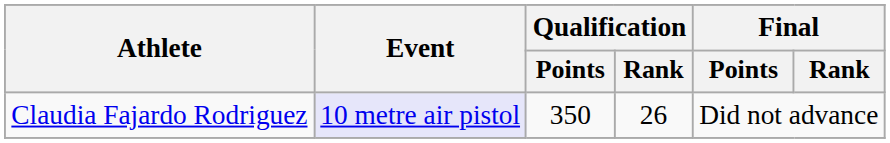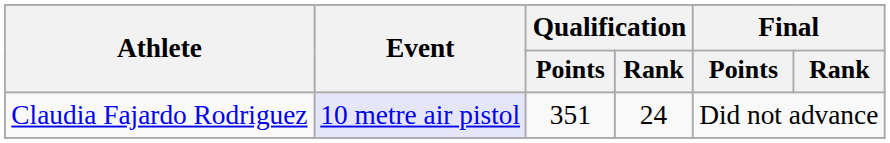 <table class="wikitable" style="font-size:90%">
 <tr>
 <th rowspan=2>Athlete</th>
 <th rowspan=2>Event</th>
 <th colspan=2>Qualification</th>
 <th colspan=2>Final</th>
 </tr>
 <tr style="font-size:95%">
 <th>Points</th>
 <th>Rank</th>
 <th>Points</th>
 <th>Rank</th>
 </tr>
 <tr align=center>
 <td align=left><a href='#'>Claudia Fajardo Rodriguez</a></td>
 <td align=left style="background: lavender;"><a href='#'>10 metre air pistol</a></td>
-<td>350</td>
-<td>26</td>
+<td>351</td>
+<td>24</td>
 <td colspan="2">Did not advance</td>
 </tr>
 </table>
